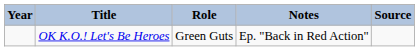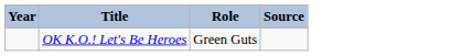 <table class="wikitable sortable plainrowheaders" style="width=95%;  font-size: 95%;">
 <tr>
 <th style="background:#b0c4de;">Year</th>
 <th style="background:#b0c4de;">Title</th>
 <th style="background:#b0c4de;">Role</th>
-<th style="background:#b0c4de;" class="unsortable">Notes</th>
 <th style="background:#b0c4de;" class="unsortable">Source</th>
 </tr>
 <tr>
 <td></td>
 <td><em><a href='#'>OK K.O.! Let's Be Heroes</a></em></td>
 <td>Green Guts</td>
-<td>Ep. "Back in Red Action"</td>
 <td></td>
 </tr>
 </table>
